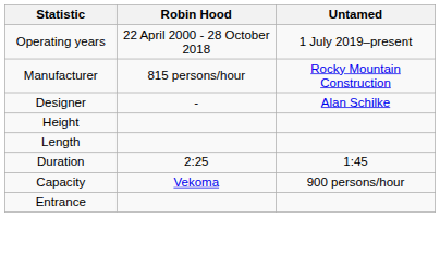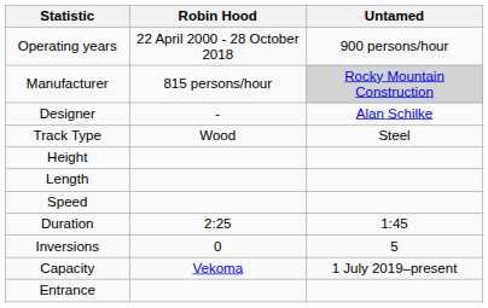 <table class="wikitable" style="text-align:center; width: 550px;">
 <tr>
 <th width="26%">Statistic</th>
 <th width="37%">Robin Hood</th>
 <th width="37%">Untamed</th>
 </tr>
 <tr>
 <td>Operating years</td>
 <td>22 April 2000 - 28 October 2018</td>
-<td>1 July 2019–present</td>
+<td>900 persons/hour</td>
 </tr>
 <tr>
 <td>Manufacturer</td>
 <td>815 persons/hour</td>
-<td><a href='#'>Rocky Mountain Construction</a></td>
+<td style="background: lightgrey;"><a href='#'>Rocky Mountain Construction</a></td>
 </tr>
 <tr>
 <td>Designer</td>
 <td>-</td>
 <td><a href='#'>Alan Schilke</a></td>
+</tr>
+<tr>
+<td>Track Type</td>
+<td>Wood</td>
+<td>Steel</td>
 </tr>
 <tr>
 <td>Height</td>
 <td></td>
 <td></td>
 </tr>
 <tr>
 <td>Length</td>
 <td></td>
 <td></td>
 </tr>
 <tr>
+<td>Speed</td>
+<td></td>
+<td></td>
+</tr>
+<tr>
 <td>Duration</td>
 <td>2:25</td>
 <td>1:45</td>
 </tr>
 <tr>
+<td>Inversions</td>
+<td>0</td>
+<td>5</td>
+</tr>
+<tr>
 <td>Capacity</td>
 <td><a href='#'>Vekoma</a></td>
-<td>900 persons/hour</td>
+<td>1 July 2019–present</td>
 </tr>
 <tr>
 <td>Entrance</td>
 <td></td>
 <td></td>
 </tr>
 </table>
